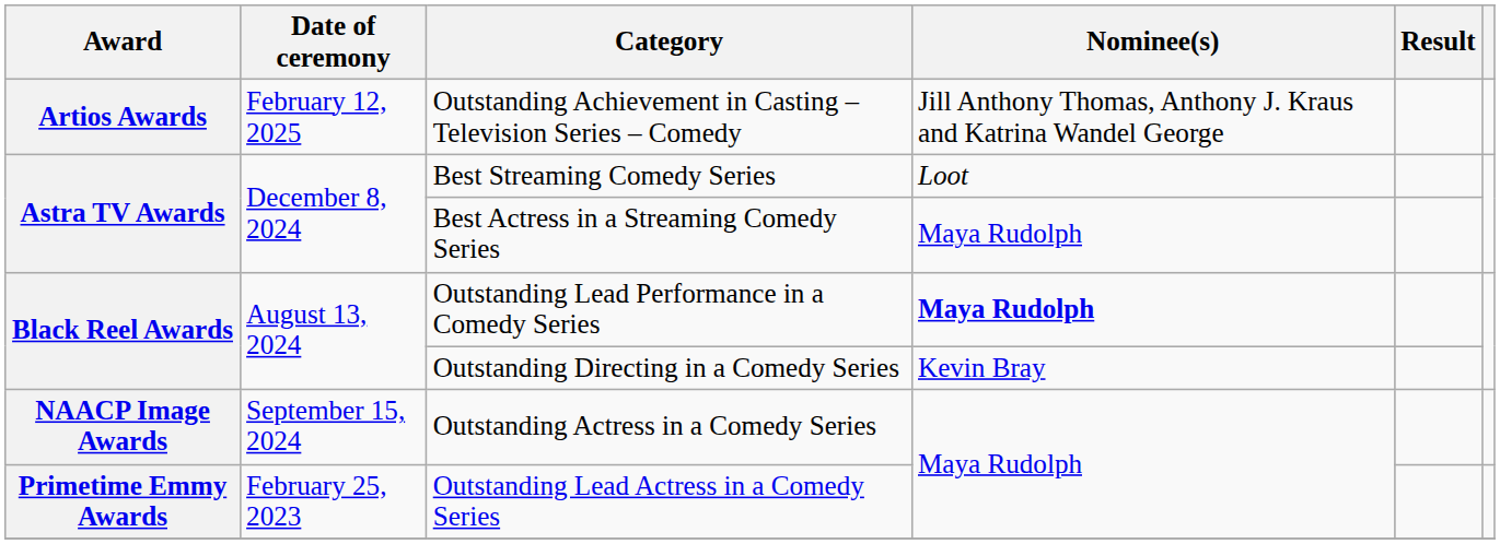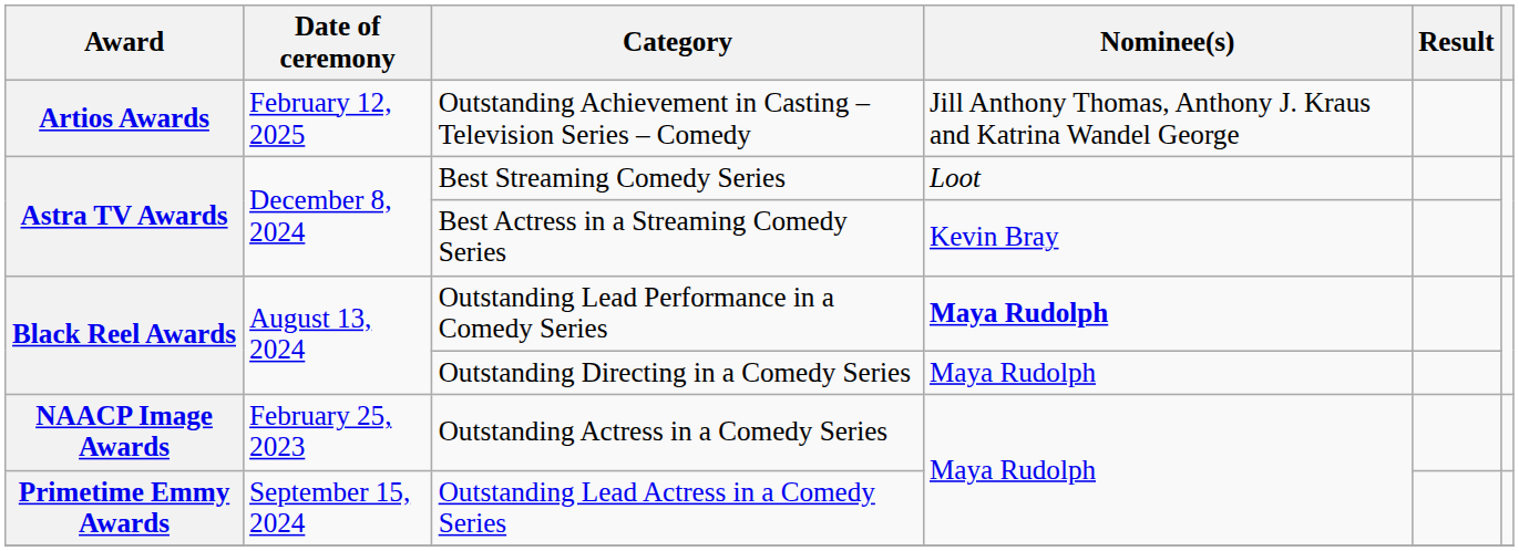 <table class="wikitable plainrowheaders sortable">
 <tr>
 <th scope="col">Award</th>
 <th scope="col">Date of ceremony</th>
 <th scope="col">Category</th>
 <th scope="col">Nominee(s)</th>
 <th scope="col">Result</th>
 <th scope="col"></th>
 </tr>
 <tr>
 <th scope="row"><a href='#'>Artios Awards</a></th>
 <td><a href='#'>	February 12, 2025</a></td>
 <td>Outstanding Achievement in Casting – Television Series – Comedy</td>
 <td>Jill Anthony Thomas, Anthony J. Kraus and Katrina Wandel George</td>
 <td></td>
 <td style="text-align:center"></td>
 </tr>
 <tr>
 <th rowspan="2" scope="row"><a href='#'>Astra TV Awards</a></th>
 <td rowspan="2"><a href='#'>December 8, 2024</a></td>
 <td>Best Streaming Comedy Series</td>
 <td><em>Loot</em></td>
 <td></td>
 <td style="text-align:center" rowspan="2"></td>
 </tr>
 <tr>
 <td>Best Actress in a Streaming Comedy Series</td>
-<td><a href='#'>Maya Rudolph</a></td>
+<td><a href='#'>Kevin Bray</a> </td>
 <td></td>
 </tr>
 <tr>
 <th rowspan="2" scope="row"><a href='#'>Black Reel Awards</a></th>
 <td rowspan="2"><a href='#'>August 13, 2024</a></td>
 <td>Outstanding Lead Performance in a Comedy Series</td>
 <td><strong><a href='#'>Maya Rudolph</a></strong></td>
 <td></td>
 <td style="text-align:center" rowspan="2"></td>
 </tr>
 <tr>
 <td>Outstanding Directing in a Comedy Series</td>
-<td><a href='#'>Kevin Bray</a> </td>
+<td><a href='#'>Maya Rudolph</a></td>
 <td></td>
 </tr>
 <tr>
 <th scope="row"><a href='#'>NAACP Image Awards</a></th>
-<td><a href='#'>September 15, 2024</a></td>
+<td><a href='#'>February 25, 2023</a></td>
 <td>Outstanding Actress in a Comedy Series</td>
 <td rowspan="2"><a href='#'>Maya Rudolph</a></td>
 <td></td>
 <td align="center"></td>
 </tr>
 <tr>
 <th scope="row"><a href='#'>Primetime Emmy Awards</a></th>
-<td><a href='#'>February 25, 2023</a></td>
+<td><a href='#'>September 15, 2024</a></td>
 <td><a href='#'>Outstanding Lead Actress in a Comedy Series</a></td>
 <td></td>
 <td style="text-align:center"></td>
 </tr>
 <tr>
 </tr>
 </table>
